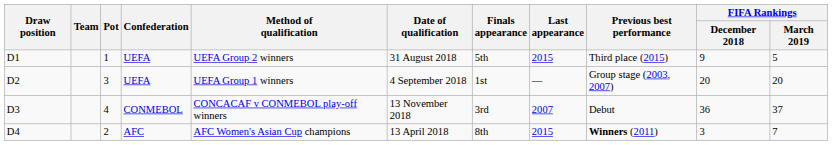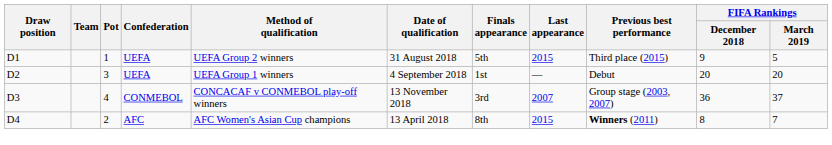 <table class="wikitable sortable">
 <tr>
 <th rowspan=2>Draw position</th>
 <th rowspan=2>Team</th>
 <th rowspan=2>Pot</th>
 <th rowspan=2>Confederation</th>
 <th rowspan=2>Method of<br>qualification</th>
 <th rowspan=2>Date of<br>qualification</th>
 <th rowspan=2 data-sort-type="number">Finals<br>appearance</th>
 <th rowspan=2>Last<br>appearance</th>
 <th rowspan=2>Previous best<br>performance</th>
 <th colspan=2><a href='#'>FIFA Rankings</a></th>
 </tr>
 <tr>
 <th>December 2018</th>
 <th>March 2019</th>
 </tr>
 <tr>
 <td>D1</td>
 <td style=white-space:nowrap></td>
 <td>1</td>
 <td><a href='#'>UEFA</a></td>
 <td><a href='#'>UEFA Group 2</a> winners</td>
 <td>31 August 2018</td>
 <td>5th</td>
 <td><a href='#'>2015</a></td>
 <td data-sort-value="3">Third place (<a href='#'>2015</a>)</td>
 <td>9</td>
 <td>5</td>
 </tr>
 <tr>
 <td>D2</td>
 <td style=white-space:nowrap></td>
 <td>3</td>
 <td><a href='#'>UEFA</a></td>
 <td><a href='#'>UEFA Group 1</a> winners</td>
 <td>4 September 2018</td>
 <td>1st</td>
 <td>—</td>
-<td data-sort-value="17">Group stage (<a href='#'>2003</a>, <a href='#'>2007</a>)</td>
+<td data-sort-value="99">Debut</td>
 <td>20</td>
 <td>20</td>
 </tr>
 <tr>
 <td>D3</td>
 <td style=white-space:nowrap></td>
 <td>4</td>
 <td><a href='#'>CONMEBOL</a></td>
 <td><a href='#'>CONCACAF v CONMEBOL play-off</a> winners</td>
 <td>13 November 2018</td>
 <td>3rd</td>
 <td><a href='#'>2007</a></td>
-<td data-sort-value="99">Debut</td>
+<td data-sort-value="17">Group stage (<a href='#'>2003</a>, <a href='#'>2007</a>)</td>
 <td>36</td>
 <td>37</td>
 </tr>
 <tr>
 <td>D4</td>
 <td style=white-space:nowrap></td>
 <td>2</td>
 <td><a href='#'>AFC</a></td>
 <td><a href='#'>AFC Women's Asian Cup</a> champions</td>
 <td>13 April 2018</td>
 <td>8th</td>
 <td><a href='#'>2015</a></td>
 <td data-sort-value="1"><strong>Winners</strong> (<a href='#'>2011</a>)</td>
-<td>3</td>
+<td>8</td>
 <td>7</td>
 </tr>
 </table>
